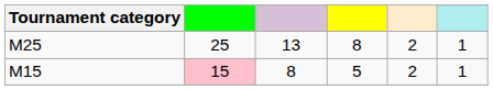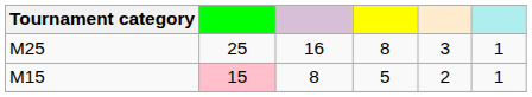 <table class="wikitable" style="text-align:center">
 <tr>
 <th>Tournament category</th>
 <th style="width:60px; background:lime;"></th>
 <th style="width:60px; background:thistle;"></th>
 <th style="width:50px; background:#ff0;"></th>
 <th style="width:40px; background:#ffebcd;"></th>
 <th style="width:40px; background:#afeeee;"></th>
 </tr>
 <tr>
 <td align="left">M25</td>
 <td>25</td>
-<td>13</td>
+<td>16</td>
 <td>8</td>
-<td>2</td>
+<td>3</td>
 <td>1</td>
 </tr>
 <tr>
 <td align="left">M15</td>
 <td style="background: pink;">15</td>
 <td>8</td>
 <td>5</td>
 <td>2</td>
 <td>1</td>
 </tr>
 <tr>
 </tr>
 </table>
